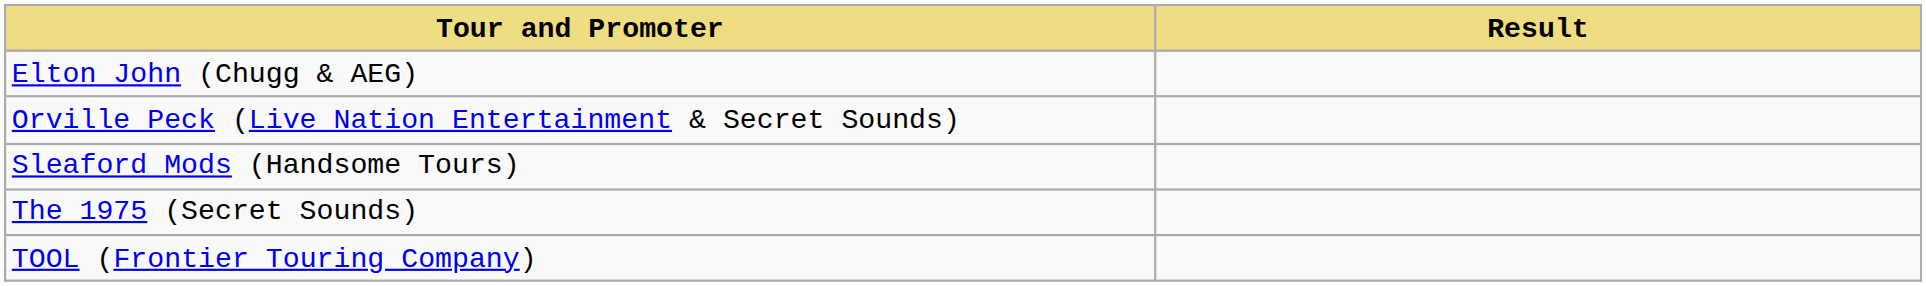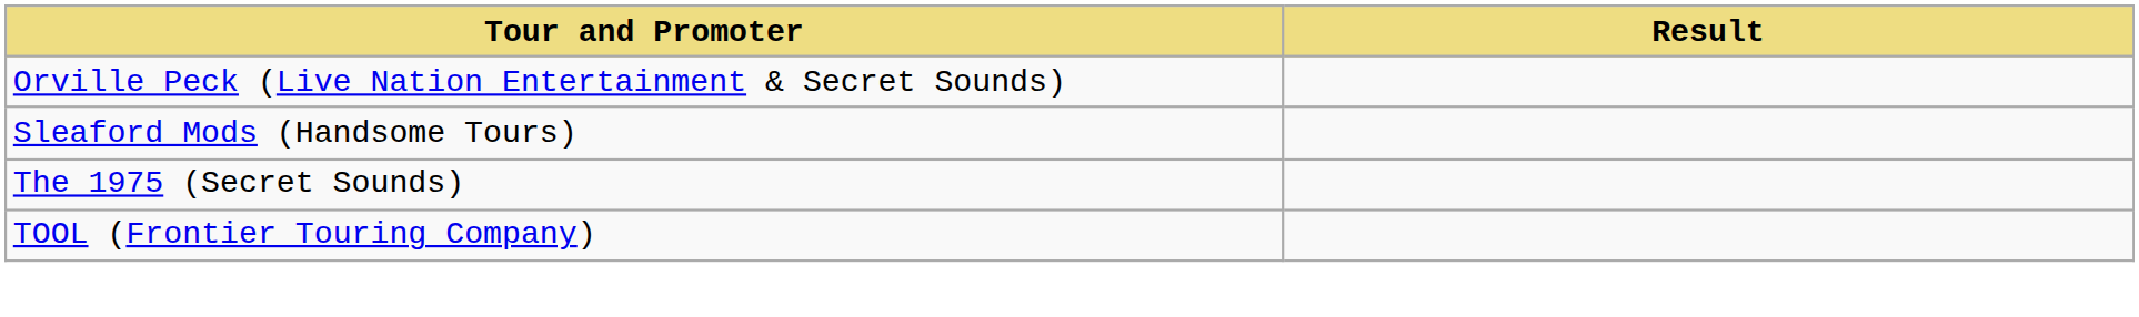 <table class="wikitable" width=100%>
 <tr>
 <th style="width:15%;background:#EEDD82;">Tour and Promoter</th>
 <th style="width:10%;background:#EEDD82;">Result</th>
-</tr>
-<tr>
-<td><a href='#'>Elton John</a> (Chugg & AEG)</td>
-<td></td>
 </tr>
 <tr>
 <td><a href='#'>Orville Peck</a> (<a href='#'>Live Nation Entertainment</a> & Secret Sounds)</td>
 <td></td>
 </tr>
 <tr>
 <td><a href='#'>Sleaford Mods</a> (Handsome Tours)</td>
 <td></td>
 </tr>
 <tr>
 <td><a href='#'>The 1975</a> (Secret Sounds)</td>
 <td></td>
 </tr>
 <tr>
 <td><a href='#'>TOOL</a> (<a href='#'>Frontier Touring Company</a>)</td>
 <td></td>
 </tr>
 </table>
